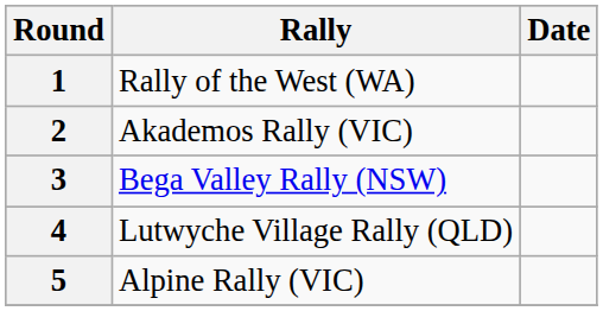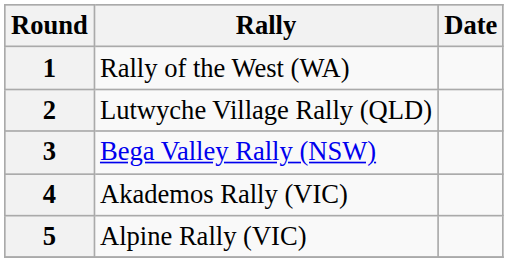 <table class="wikitable" border="1">
 <tr>
 <th>Round</th>
 <th>Rally</th>
 <th>Date</th>
 </tr>
 <tr>
 <th>1</th>
 <td>Rally of the West (WA)</td>
 <td></td>
 </tr>
 <tr>
 <th>2</th>
-<td>Akademos Rally (VIC)</td>
+<td>Lutwyche Village Rally (QLD)</td>
 <td></td>
 </tr>
 <tr>
 <th>3</th>
 <td><a href='#'>Bega Valley Rally (NSW)</a></td>
 <td></td>
 </tr>
 <tr>
 <th>4</th>
-<td>Lutwyche Village Rally (QLD)</td>
+<td>Akademos Rally (VIC)</td>
 <td></td>
 </tr>
 <tr>
 <th>5</th>
 <td>Alpine Rally (VIC)</td>
 <td></td>
 </tr>
 <tr>
 </tr>
 </table>
